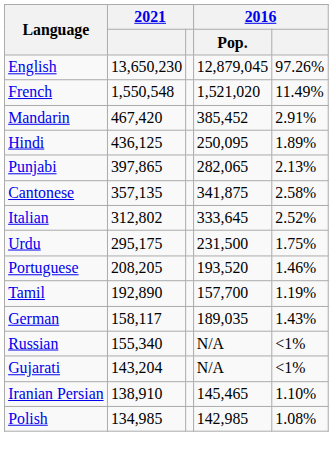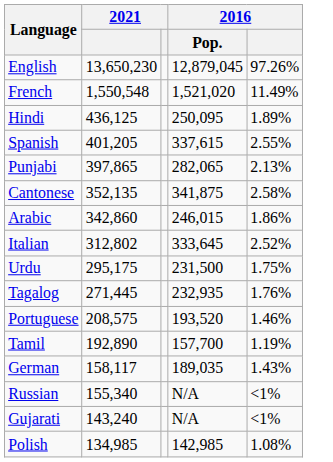 <table class="wikitable collapsible sortable">
 <tr>
 <th rowspan="2">Language</th>
 <th colspan="2"><a href='#'>2021</a></th>
 <th colspan="2"><a href='#'>2016</a></th>
 </tr>
 <tr>
 <th><a href='#'></a></th>
 <th></th>
 <th>Pop.</th>
 <th></th>
 </tr>
 <tr>
 <td><a href='#'>English</a></td>
 <td>13,650,230</td>
 <td></td>
 <td>12,879,045</td>
 <td>97.26%</td>
 </tr>
 <tr>
 <td><a href='#'>French</a></td>
 <td>1,550,548</td>
 <td></td>
 <td>1,521,020</td>
 <td>11.49%</td>
 </tr>
 <tr>
-<td><a href='#'>Mandarin</a></td>
-<td>467,420</td>
-<td></td>
-<td>385,452</td>
-<td>2.91%</td>
-</tr>
-<tr>
 <td><a href='#'>Hindi</a></td>
 <td>436,125</td>
 <td></td>
 <td>250,095</td>
 <td>1.89%</td>
+</tr>
+<tr>
+<td><a href='#'>Spanish</a></td>
+<td>401,205</td>
+<td></td>
+<td>337,615</td>
+<td>2.55%</td>
 </tr>
 <tr>
 <td><a href='#'>Punjabi</a></td>
 <td>397,865</td>
 <td></td>
 <td>282,065</td>
 <td>2.13%</td>
 </tr>
 <tr>
 <td><a href='#'>Cantonese</a></td>
-<td>357,135</td>
+<td>352,135</td>
 <td></td>
 <td>341,875</td>
 <td>2.58%</td>
+</tr>
+<tr>
+<td><a href='#'>Arabic</a></td>
+<td>342,860</td>
+<td></td>
+<td>246,015</td>
+<td>1.86%</td>
 </tr>
 <tr>
 <td><a href='#'>Italian</a></td>
 <td>312,802</td>
 <td></td>
 <td>333,645</td>
 <td>2.52%</td>
 </tr>
 <tr>
 <td><a href='#'>Urdu</a></td>
 <td>295,175</td>
 <td></td>
 <td>231,500</td>
 <td>1.75%</td>
 </tr>
 <tr>
+<td><a href='#'>Tagalog</a></td>
+<td>271,445</td>
+<td></td>
+<td>232,935</td>
+<td>1.76%</td>
+</tr>
+<tr>
 <td><a href='#'>Portuguese</a></td>
-<td>208,205</td>
+<td>208,575</td>
 <td></td>
 <td>193,520</td>
 <td>1.46%</td>
 </tr>
 <tr>
 <td><a href='#'>Tamil</a></td>
 <td>192,890</td>
 <td></td>
 <td>157,700</td>
 <td>1.19%</td>
 </tr>
 <tr>
 <td><a href='#'>German</a></td>
 <td>158,117</td>
 <td></td>
 <td>189,035</td>
 <td>1.43%</td>
 </tr>
 <tr>
 <td><a href='#'>Russian</a></td>
 <td>155,340</td>
 <td></td>
 <td>N/A</td>
 <td><1%</td>
 </tr>
 <tr>
 <td><a href='#'>Gujarati</a></td>
-<td>143,204</td>
+<td>143,240</td>
 <td></td>
 <td>N/A</td>
 <td><1%</td>
-</tr>
-<tr>
-<td><a href='#'>Iranian Persian</a></td>
-<td>138,910</td>
-<td></td>
-<td>145,465</td>
-<td>1.10%</td>
 </tr>
 <tr>
 <td><a href='#'>Polish</a></td>
 <td>134,985</td>
 <td></td>
 <td>142,985</td>
 <td>1.08%</td>
 </tr>
 </table>
